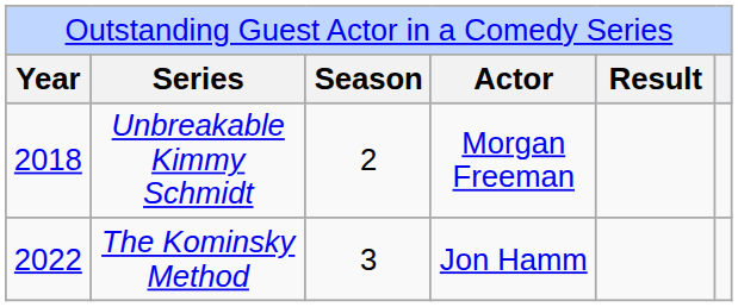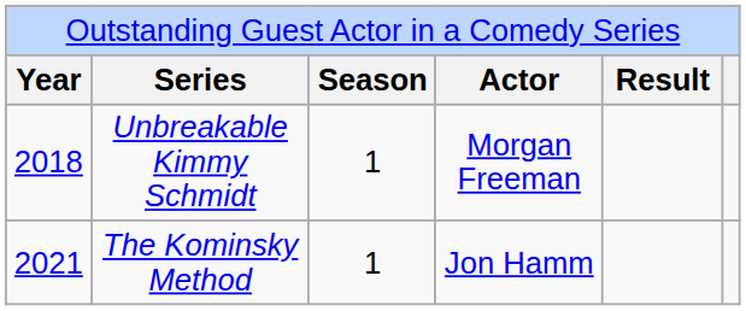 <table class="wikitable plainrowheaders" style="text-align: center; font-size: 90%" width=55%>
 <tr ---- bgcolor="#bfd7ff">
 <td colspan=6 align=center><a href='#'>Outstanding Guest Actor in a Comedy Series</a></td>
 </tr>
 <tr ---- bgcolor="#bfd7ff">
 <th scope="col" style="width:1%;">Year</th>
 <th scope="col" style="width:12%;">Series</th>
 <th scope="col" style="width:1%;">Season</th>
 <th scope="col" style="width:12%;">Actor</th>
 <th scope="col" style="width:5%;">Result</th>
 <th scope="col" style="width:1%;"></th>
 </tr>
 <tr>
 <td><a href='#'>2018</a></td>
 <td><em><a href='#'>Unbreakable Kimmy Schmidt</a></em></td>
-<td>2</td>
+<td>1</td>
 <td><a href='#'>Morgan Freeman</a></td>
 <td></td>
 <td></td>
 </tr>
 <tr>
-<td><a href='#'>2022</a></td>
+<td><a href='#'>2021</a></td>
 <td><em><a href='#'>The Kominsky Method</a></em></td>
-<td>3</td>
+<td>1</td>
 <td><a href='#'>Jon Hamm</a></td>
 <td></td>
 <td></td>
 </tr>
 </table>
